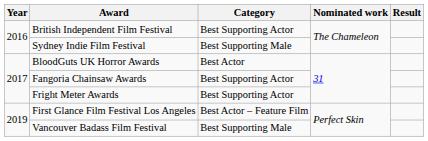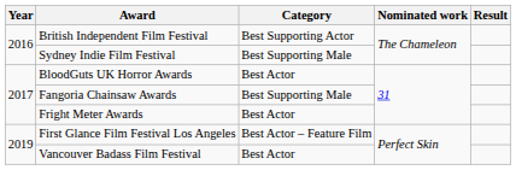 <table class="wikitable">
 <tr>
 <th>Year</th>
 <th>Award</th>
 <th>Category</th>
 <th>Nominated work</th>
 <th>Result</th>
 </tr>
 <tr>
 <td rowspan="2">2016</td>
 <td>British Independent Film Festival</td>
 <td>Best Supporting Actor</td>
 <td rowspan="2"><em>The Chameleon</em></td>
 <td></td>
 </tr>
 <tr>
 <td>Sydney Indie Film Festival</td>
 <td>Best Supporting Male</td>
 <td></td>
 </tr>
 <tr>
 <td rowspan="3">2017</td>
 <td>BloodGuts UK Horror Awards</td>
 <td>Best Actor</td>
 <td rowspan="3"><em><a href='#'>31</a></em></td>
 <td></td>
 </tr>
 <tr>
 <td>Fangoria Chainsaw Awards</td>
-<td>Best Supporting Actor</td>
+<td>Best Supporting Male</td>
 <td></td>
 </tr>
 <tr>
 <td>Fright Meter Awards</td>
-<td>Best Supporting Actor</td>
+<td>Best Actor</td>
 <td></td>
 </tr>
 <tr>
 <td rowspan="2">2019</td>
 <td>First Glance Film Festival Los Angeles</td>
 <td>Best Actor – Feature Film</td>
 <td rowspan="2"><em>Perfect Skin</em></td>
 <td></td>
 </tr>
 <tr>
 <td>Vancouver Badass Film Festival</td>
-<td>Best Supporting Male</td>
+<td>Best Actor</td>
 <td></td>
 </tr>
 </table>
